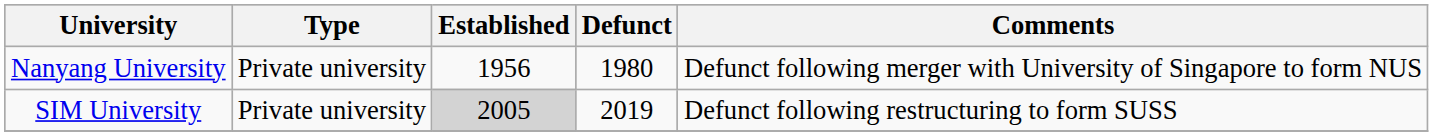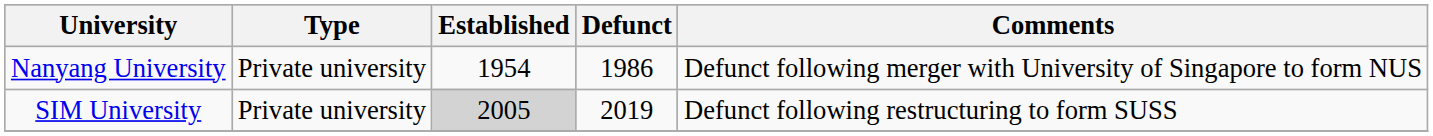 <table class="wikitable sortable">
 <tr>
 <th scope="col">University</th>
 <th scope="col">Type</th>
 <th scope="col">Established</th>
 <th scope="col">Defunct</th>
 <th scope="col">Comments</th>
 </tr>
 <tr>
 <td align="center"><a href='#'>Nanyang University</a></td>
 <td align="center">Private university</td>
-<td align="center">1956</td>
-<td align="center">1980</td>
+<td align="center">1954</td>
+<td align="center">1986</td>
 <td align="left">Defunct following merger with University of Singapore to form NUS</td>
 </tr>
 <tr>
 <td align="center"><a href='#'>SIM University</a></td>
 <td align="center">Private university</td>
 <td align="center" style="background: lightgrey;">2005</td>
 <td align="center">2019</td>
 <td align="left">Defunct following restructuring to form SUSS</td>
 </tr>
 <tr>
 </tr>
 </table>
